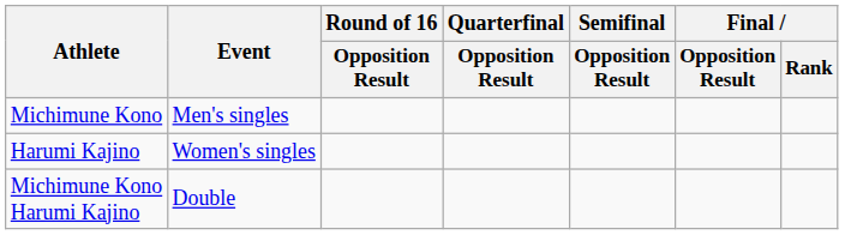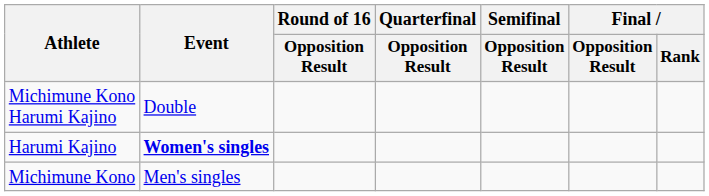 <table class=wikitable style=font-size:90%;text-align:center>
 <tr>
 <th rowspan=2>Athlete</th>
 <th rowspan=2>Event</th>
 <th>Round of 16</th>
 <th>Quarterfinal</th>
 <th>Semifinal</th>
 <th colspan=2>Final / </th>
 </tr>
 <tr style=font-size:95%>
 <th>Opposition<br>Result</th>
 <th>Opposition<br>Result</th>
 <th>Opposition<br>Result</th>
 <th>Opposition<br>Result</th>
 <th>Rank</th>
 </tr>
 <tr>
+<td align=left><a href='#'>Michimune Kono</a><br><a href='#'>Harumi Kajino</a></td>
+<td align=left><a href='#'>Double</a></td>
+<td></td>
+<td></td>
+<td></td>
+<td></td>
+<td></td>
+</tr>
+<tr>
+<td align=left><a href='#'>Harumi Kajino</a></td>
+<td align=left><strong><a href='#'>Women's singles</a></strong></td>
+<td></td>
+<td></td>
+<td></td>
+<td></td>
+<td></td>
+</tr>
+<tr>
 <td align=left><a href='#'>Michimune Kono</a></td>
 <td align=left><a href='#'>Men's singles</a></td>
 <td></td>
 <td></td>
 <td></td>
 <td></td>
 <td></td>
 </tr>
-<tr>
-<td align=left><a href='#'>Harumi Kajino</a></td>
-<td align=left><a href='#'>Women's singles</a></td>
-<td></td>
-<td></td>
-<td></td>
-<td></td>
-<td></td>
-</tr>
-<tr>
-<td align=left><a href='#'>Michimune Kono</a><br><a href='#'>Harumi Kajino</a></td>
-<td align=left><a href='#'>Double</a></td>
-<td></td>
-<td></td>
-<td></td>
-<td></td>
-<td></td>
-</tr>
 </table>
